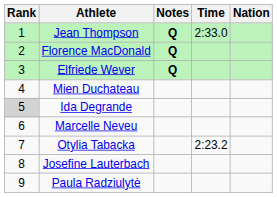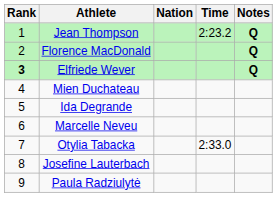 <table class="wikitable sortable" style="text-align:center">
 <tr>
 <th>Rank</th>
 <th>Athlete</th>
+<th>Nation</th>
+<th>Time</th>
 <th>Notes</th>
-<th>Time</th>
-<th>Nation</th>
 </tr>
 <tr bgcolor=bbf3bb>
 <td>1</td>
 <td><a href='#'>Jean Thompson</a></td>
+<td align=left></td>
+<td>2:23.2</td>
 <td><strong>Q</strong></td>
-<td>2:33.0</td>
-<td align=left></td>
 </tr>
 <tr bgcolor=bbf3bb>
 <td>2</td>
 <td><a href='#'>Florence MacDonald</a></td>
+<td align=left></td>
+<td></td>
 <td><strong> Q </strong></td>
-<td></td>
-<td align=left></td>
 </tr>
 <tr bgcolor=bbf3bb>
-<td>3</td>
+<td><strong>3</strong></td>
 <td><a href='#'>Elfriede Wever</a></td>
+<td align=left></td>
+<td></td>
 <td><strong>Q </strong></td>
-<td></td>
-<td align=left></td>
 </tr>
 <tr>
 <td>4</td>
 <td><a href='#'>Mien Duchateau</a></td>
+<td align=left></td>
+<td></td>
 <td><strong> </strong></td>
-<td></td>
-<td align=left></td>
 </tr>
 <tr>
-<td style="background: lightgrey;">5</td>
+<td>5</td>
 <td><a href='#'>Ida Degrande</a></td>
+<td align=left></td>
+<td></td>
 <td><strong> </strong></td>
-<td></td>
-<td align=left></td>
 </tr>
 <tr>
 <td>6</td>
 <td><a href='#'>Marcelle Neveu</a></td>
+<td align=left></td>
+<td></td>
 <td><strong> </strong></td>
-<td></td>
-<td align=left></td>
 </tr>
 <tr>
 <td>7</td>
 <td><a href='#'>Otylia Tabacka</a></td>
+<td align=left></td>
+<td>2:33.0</td>
 <td><strong> </strong></td>
-<td>2:23.2</td>
-<td align=left></td>
 </tr>
 <tr>
 <td>8</td>
 <td><a href='#'>Josefine Lauterbach</a></td>
+<td align=left></td>
+<td></td>
 <td><strong> </strong></td>
-<td></td>
-<td align=left></td>
 </tr>
 <tr>
 <td>9</td>
 <td><a href='#'>Paula Radziulytė</a></td>
+<td align=left></td>
+<td></td>
 <td><strong> </strong></td>
-<td></td>
-<td align=left></td>
 </tr>
 </table>
